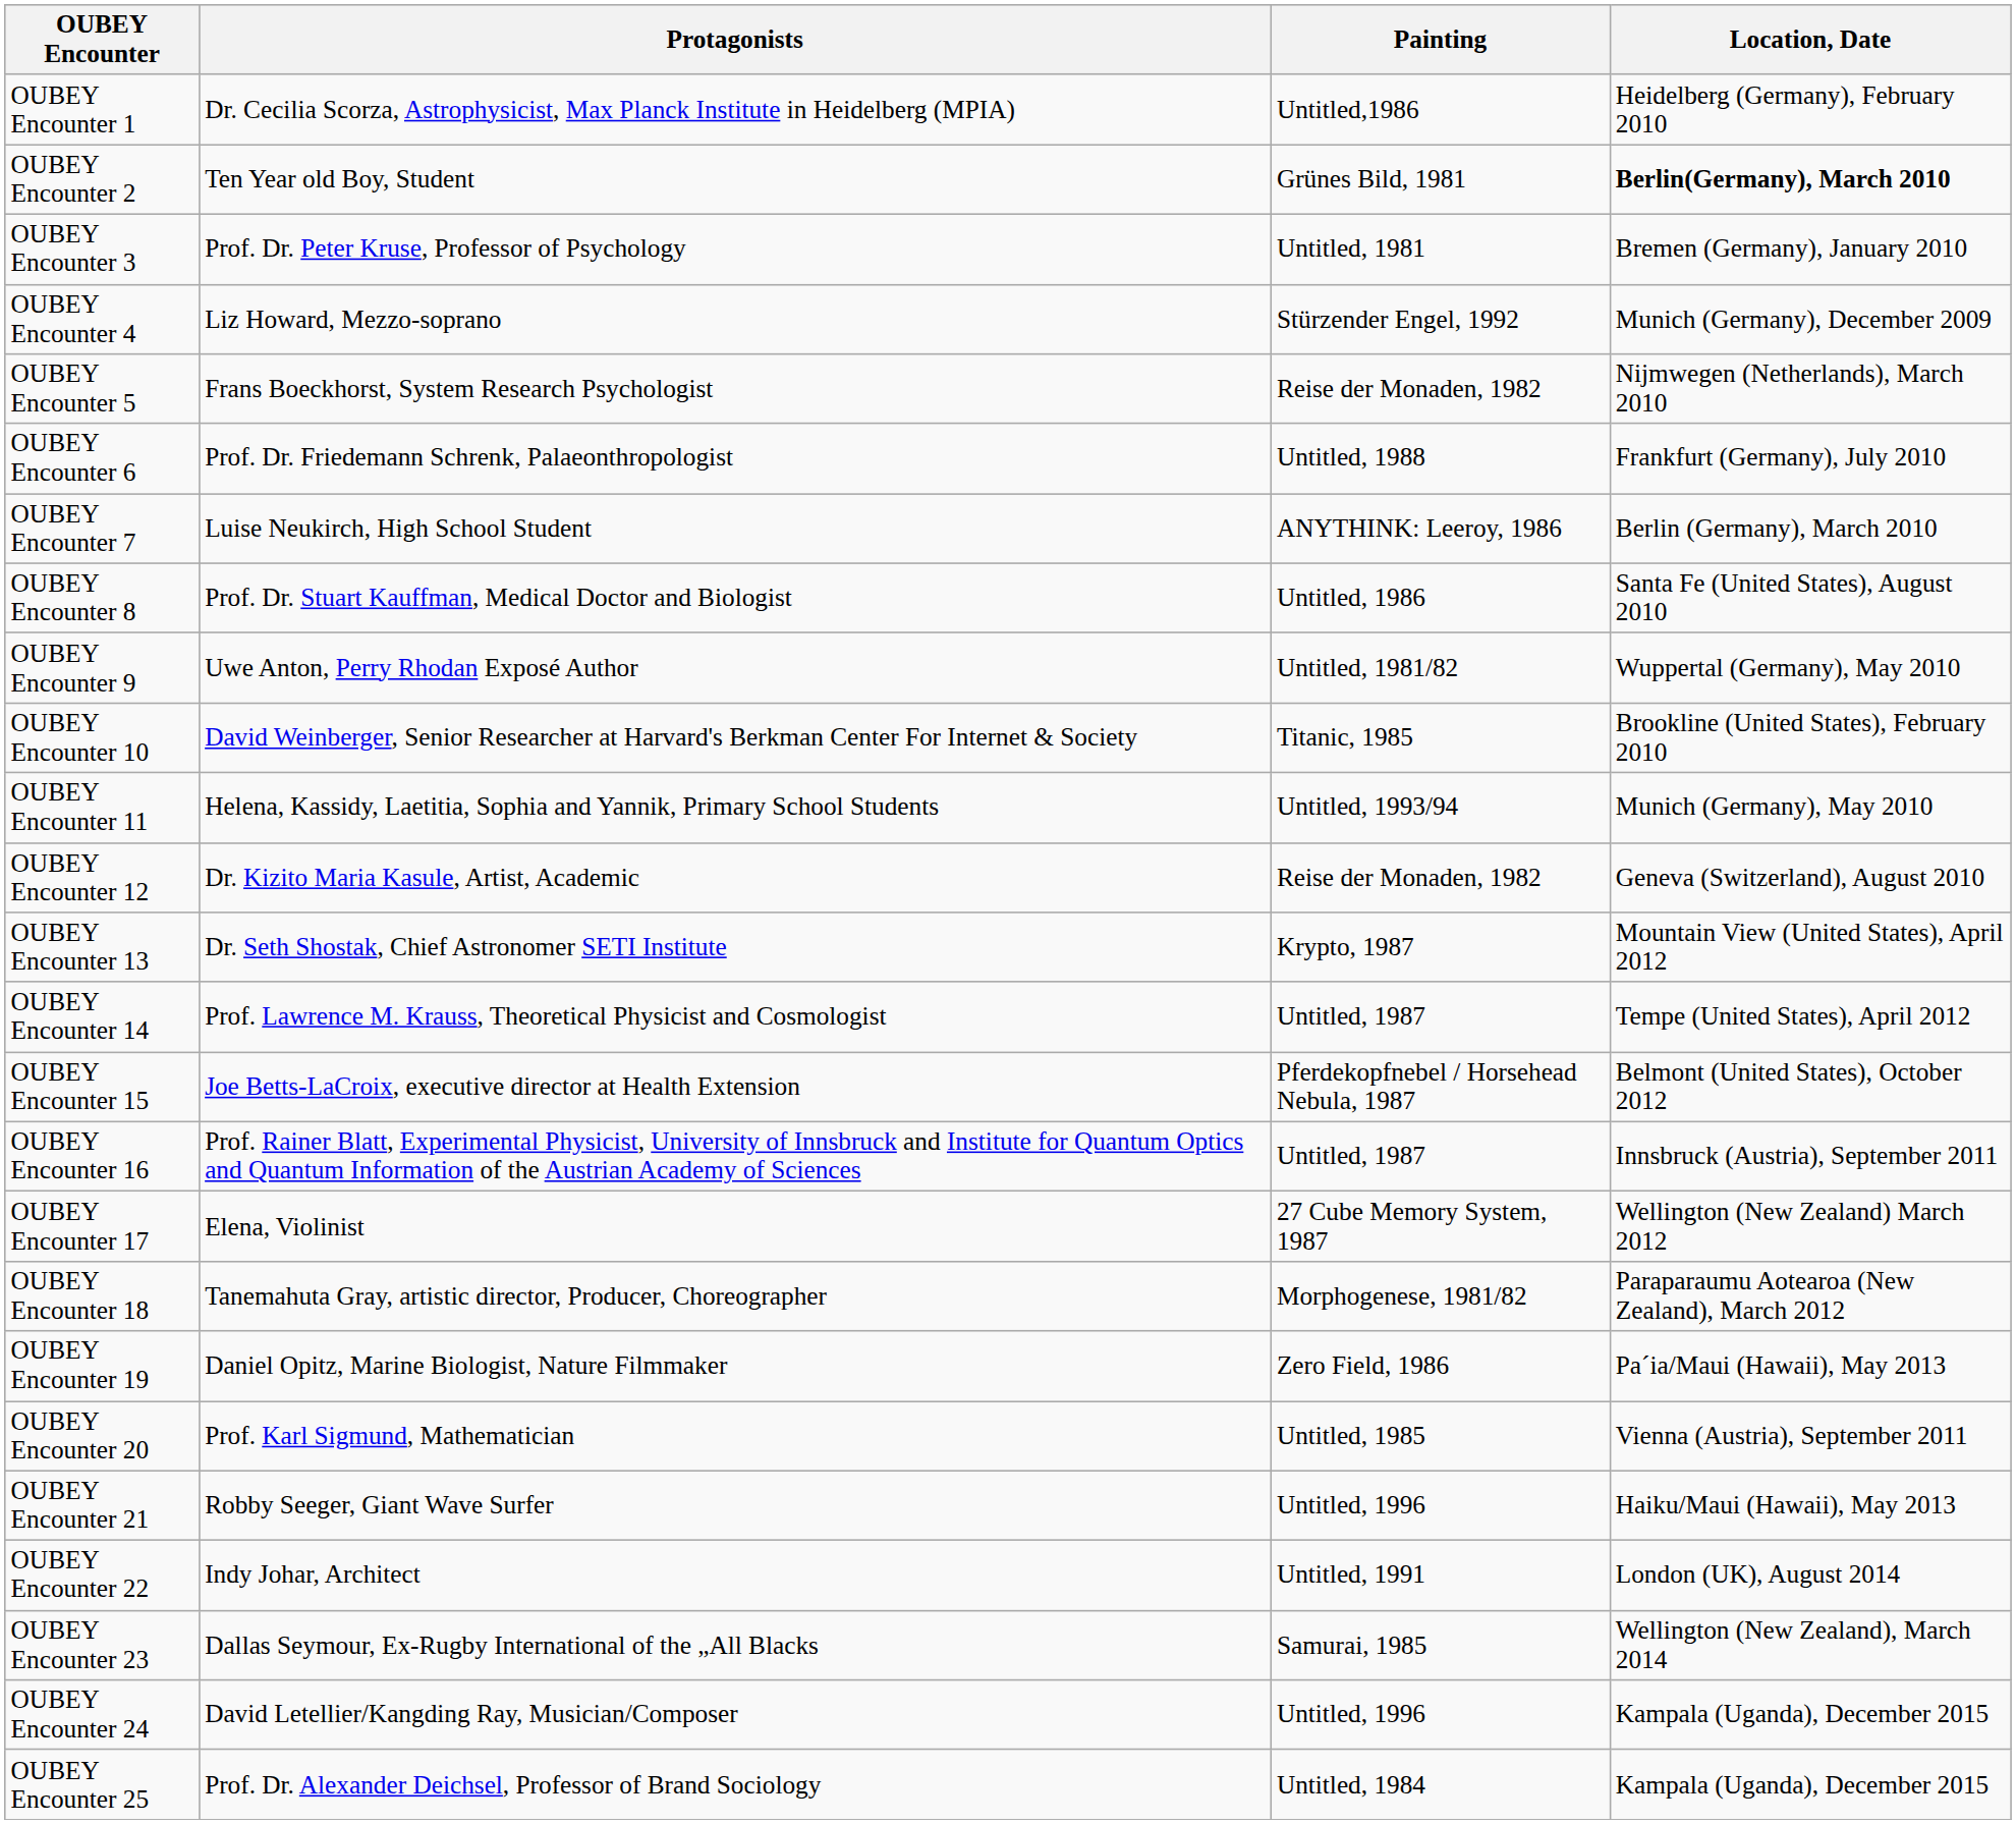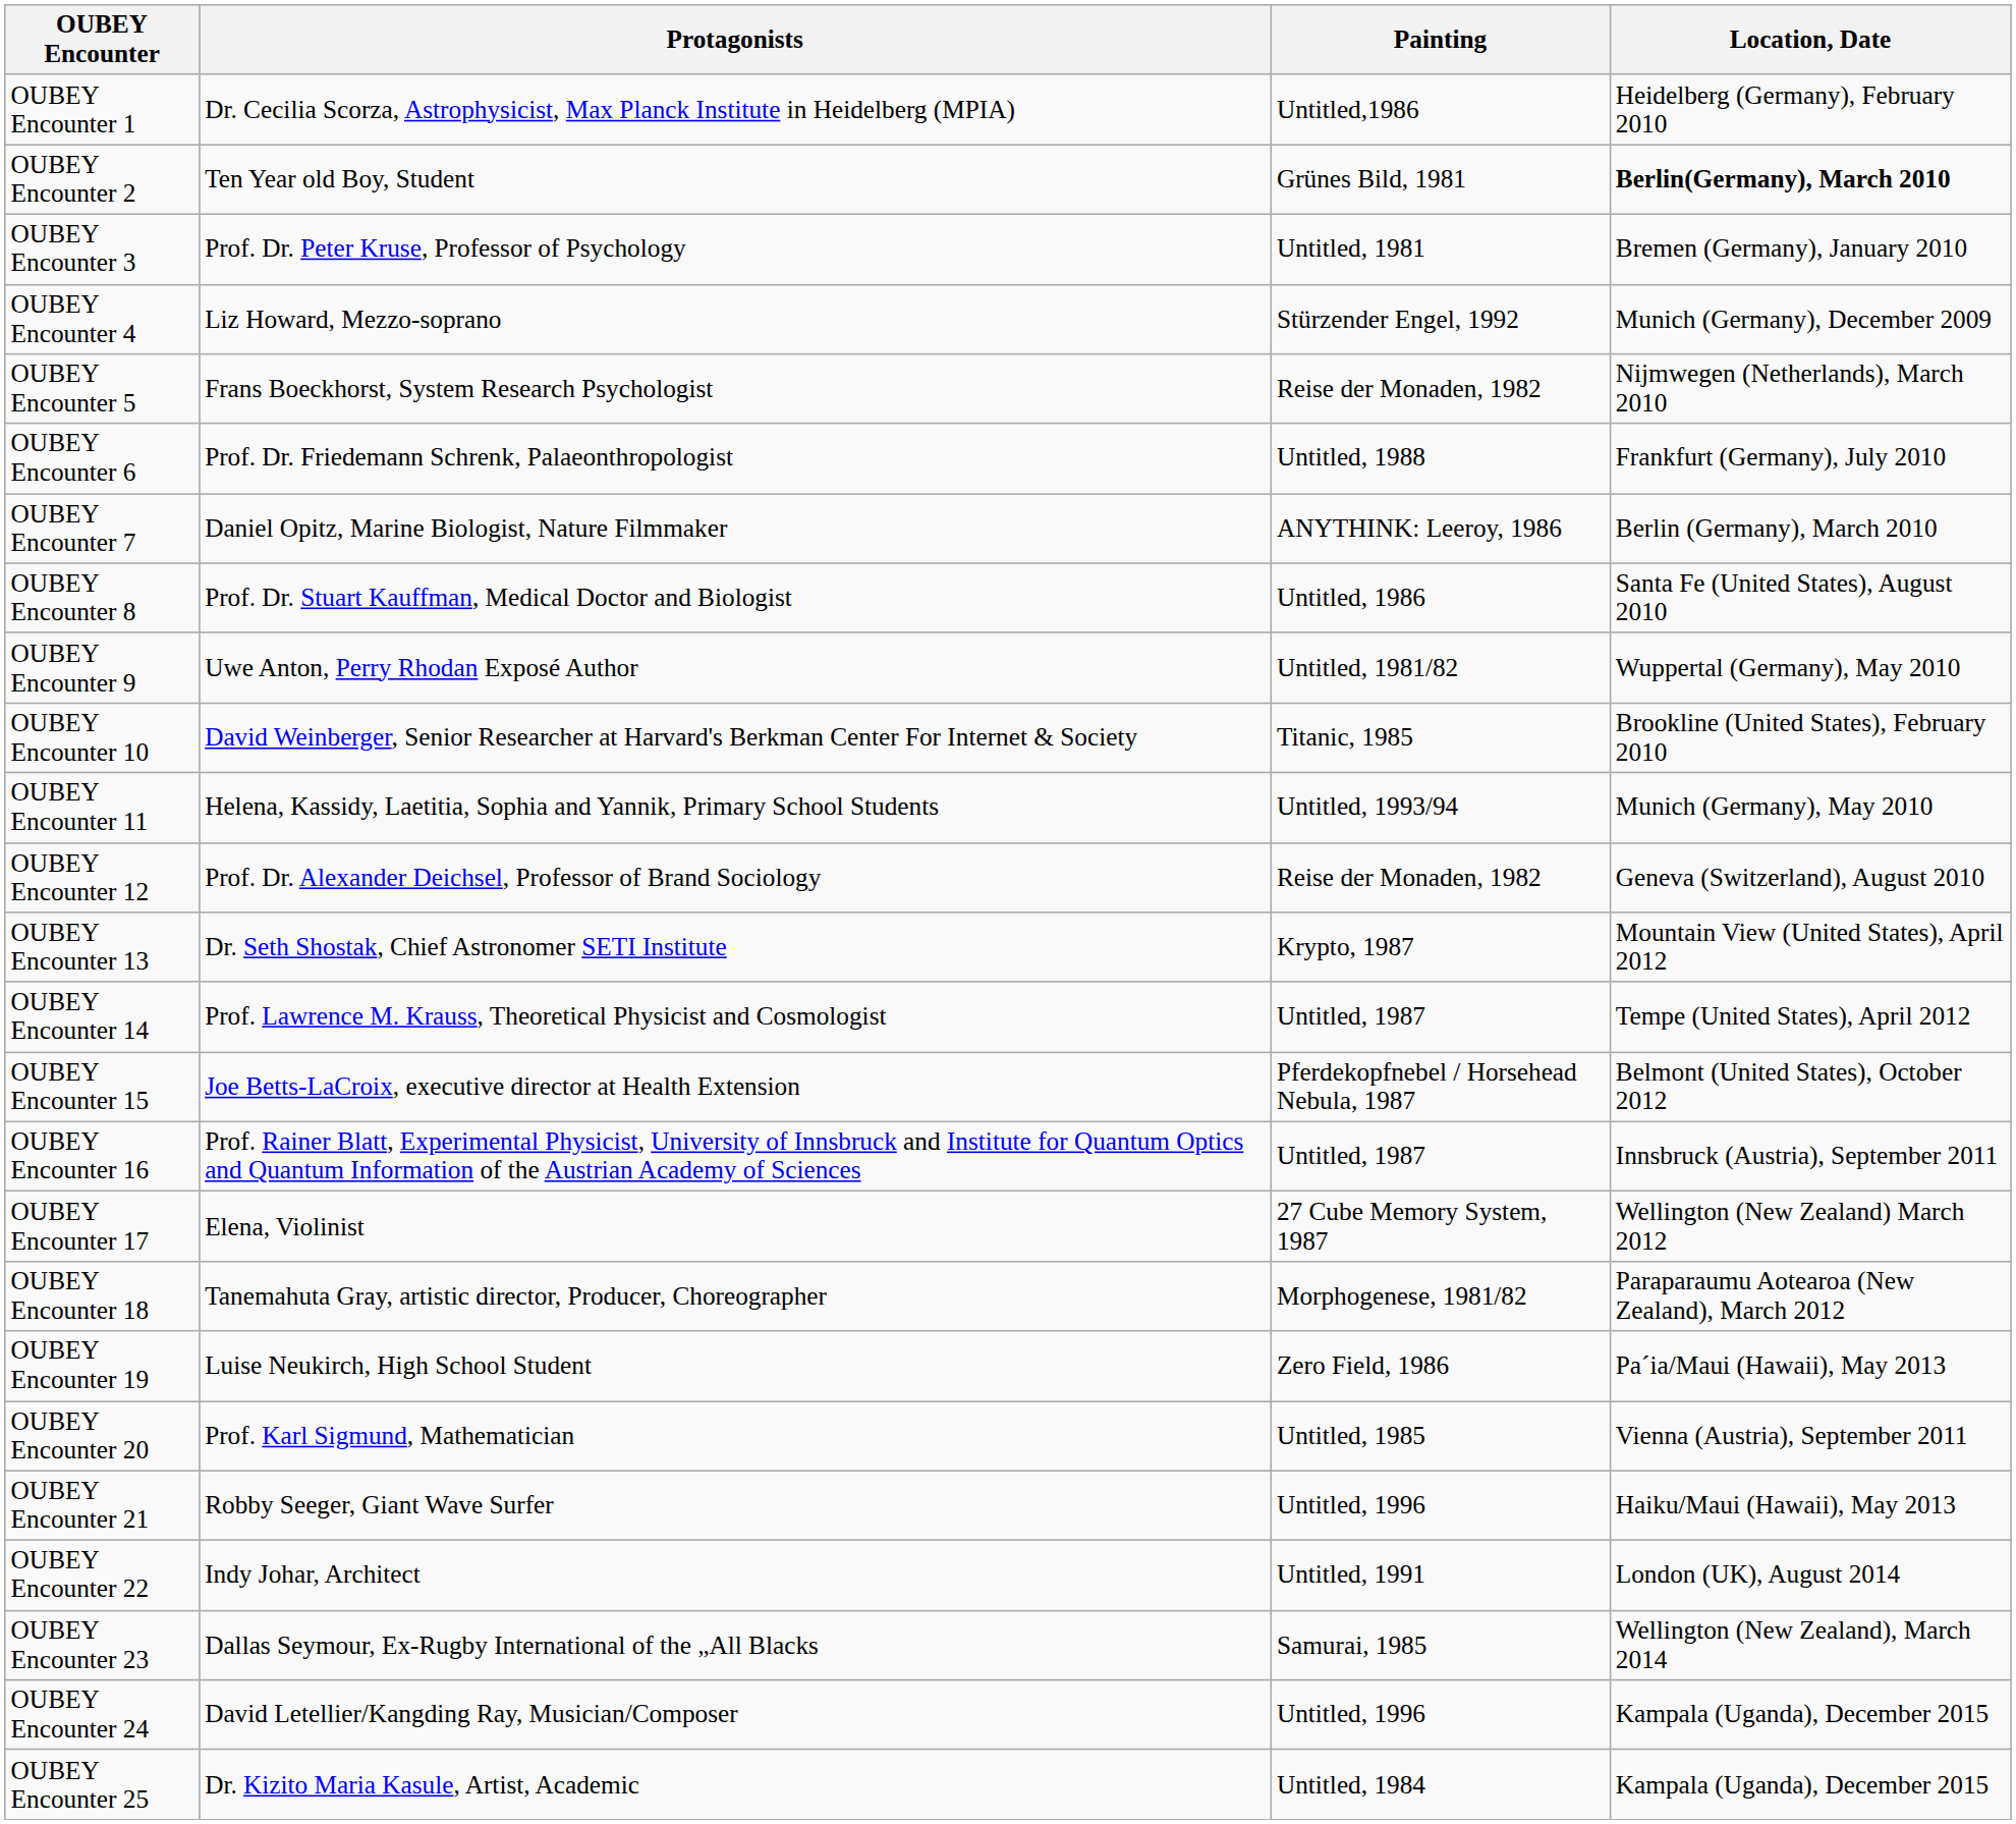 <table class="wikitable">
 <tr>
 <th>OUBEY Encounter</th>
 <th>Protagonists</th>
 <th>Painting</th>
 <th>Location, Date</th>
 </tr>
 <tr>
 <td>OUBEY Encounter 1</td>
 <td>Dr. Cecilia Scorza, <a href='#'>Astrophysicist</a>, <a href='#'>Max Planck Institute</a> in Heidelberg (MPIA)</td>
 <td>Untitled,1986</td>
 <td>Heidelberg (Germany), February 2010</td>
 </tr>
 <tr>
 <td>OUBEY Encounter 2</td>
 <td>Ten Year old Boy, Student</td>
 <td>Grünes Bild, 1981</td>
 <td><strong>Berlin(Germany), March 2010</strong></td>
 </tr>
 <tr>
 <td>OUBEY Encounter 3</td>
 <td>Prof. Dr. <a href='#'>Peter Kruse</a>, Professor of Psychology</td>
 <td>Untitled, 1981</td>
 <td>Bremen (Germany), January 2010</td>
 </tr>
 <tr>
 <td>OUBEY Encounter 4</td>
 <td>Liz Howard, Mezzo-soprano</td>
 <td>Stürzender Engel, 1992</td>
 <td>Munich (Germany), December 2009</td>
 </tr>
 <tr>
 <td>OUBEY Encounter 5</td>
 <td>Frans Boeckhorst, System Research Psychologist</td>
 <td>Reise der Monaden, 1982</td>
 <td>Nijmwegen (Netherlands), March 2010</td>
 </tr>
 <tr>
 <td>OUBEY Encounter 6</td>
 <td>Prof. Dr. Friedemann Schrenk, Palaeonthropologist</td>
 <td>Untitled, 1988</td>
 <td>Frankfurt (Germany), July 2010</td>
 </tr>
 <tr>
 <td>OUBEY Encounter 7</td>
-<td>Luise Neukirch, High School Student</td>
+<td>Daniel Opitz, Marine Biologist, Nature Filmmaker</td>
 <td>ANYTHINK: Leeroy, 1986</td>
 <td>Berlin (Germany), March 2010</td>
 </tr>
 <tr>
 <td>OUBEY Encounter 8</td>
 <td>Prof. Dr. <a href='#'>Stuart Kauffman</a>, Medical Doctor and Biologist</td>
 <td>Untitled, 1986</td>
 <td>Santa Fe (United States), August 2010</td>
 </tr>
 <tr>
 <td>OUBEY Encounter 9</td>
 <td>Uwe Anton, <a href='#'>Perry Rhodan</a> Exposé Author</td>
 <td>Untitled, 1981/82</td>
 <td>Wuppertal (Germany), May 2010</td>
 </tr>
 <tr>
 <td>OUBEY Encounter 10</td>
 <td><a href='#'>David Weinberger</a>, Senior Researcher at Harvard's Berkman Center For Internet & Society</td>
 <td>Titanic, 1985</td>
 <td>Brookline (United States), February 2010</td>
 </tr>
 <tr>
 <td>OUBEY Encounter 11</td>
 <td>Helena, Kassidy, Laetitia, Sophia and Yannik, Primary School Students</td>
 <td>Untitled, 1993/94</td>
 <td>Munich (Germany), May 2010</td>
 </tr>
 <tr>
 <td>OUBEY Encounter 12</td>
-<td>Dr. <a href='#'>Kizito Maria Kasule</a>, Artist, Academic</td>
+<td>Prof. Dr. <a href='#'>Alexander Deichsel</a>, Professor of Brand Sociology</td>
 <td>Reise der Monaden, 1982</td>
 <td>Geneva (Switzerland), August 2010</td>
 </tr>
 <tr>
 <td>OUBEY Encounter 13</td>
 <td>Dr. <a href='#'>Seth Shostak</a>, Chief Astronomer <a href='#'>SETI Institute</a></td>
 <td>Krypto, 1987</td>
 <td>Mountain View (United States), April 2012</td>
 </tr>
 <tr>
 <td>OUBEY Encounter 14</td>
 <td>Prof. <a href='#'>Lawrence M. Krauss</a>, Theoretical Physicist and Cosmologist</td>
 <td>Untitled, 1987</td>
 <td>Tempe (United States), April 2012</td>
 </tr>
 <tr>
 <td>OUBEY Encounter 15</td>
 <td><a href='#'>Joe Betts-LaCroix</a>, executive director at Health Extension</td>
 <td>Pferdekopfnebel / Horsehead Nebula, 1987</td>
 <td>Belmont (United States), October 2012</td>
 </tr>
 <tr>
 <td>OUBEY Encounter 16</td>
 <td>Prof. <a href='#'>Rainer Blatt</a>, <a href='#'>Experimental Physicist</a>, <a href='#'>University of Innsbruck</a> and <a href='#'>Institute for Quantum Optics and Quantum Information</a> of the <a href='#'>Austrian Academy of Sciences</a></td>
 <td>Untitled, 1987</td>
 <td>Innsbruck (Austria), September 2011</td>
 </tr>
 <tr>
 <td>OUBEY Encounter 17</td>
 <td>Elena, Violinist</td>
 <td>27 Cube Memory System, 1987</td>
 <td>Wellington (New Zealand) March 2012</td>
 </tr>
 <tr>
 <td>OUBEY Encounter 18</td>
 <td>Tanemahuta Gray, artistic director, Producer, Choreographer</td>
 <td>Morphogenese, 1981/82</td>
 <td>Paraparaumu Aotearoa (New Zealand), March 2012</td>
 </tr>
 <tr>
 <td>OUBEY Encounter 19</td>
-<td>Daniel Opitz, Marine Biologist, Nature Filmmaker</td>
+<td>Luise Neukirch, High School Student</td>
 <td>Zero Field, 1986</td>
 <td>Pa´ia/Maui (Hawaii), May 2013</td>
 </tr>
 <tr>
 <td>OUBEY Encounter 20</td>
 <td>Prof. <a href='#'>Karl Sigmund</a>, Mathematician</td>
 <td>Untitled, 1985</td>
 <td>Vienna (Austria), September 2011</td>
 </tr>
 <tr>
 <td>OUBEY Encounter 21</td>
 <td>Robby Seeger, Giant Wave Surfer</td>
 <td>Untitled, 1996</td>
 <td>Haiku/Maui (Hawaii), May 2013</td>
 </tr>
 <tr>
 <td>OUBEY Encounter 22</td>
 <td>Indy Johar, Architect</td>
 <td>Untitled, 1991</td>
 <td>London (UK), August 2014</td>
 </tr>
 <tr>
 <td>OUBEY Encounter 23</td>
 <td>Dallas Seymour, Ex-Rugby International of the „All Blacks</td>
 <td>Samurai, 1985</td>
 <td>Wellington (New Zealand), March 2014</td>
 </tr>
 <tr>
 <td>OUBEY Encounter 24</td>
 <td>David Letellier/Kangding Ray, Musician/Composer</td>
 <td>Untitled, 1996</td>
 <td>Kampala (Uganda), December 2015</td>
 </tr>
 <tr>
 <td>OUBEY Encounter 25</td>
-<td>Prof. Dr. <a href='#'>Alexander Deichsel</a>, Professor of Brand Sociology</td>
+<td>Dr. <a href='#'>Kizito Maria Kasule</a>, Artist, Academic</td>
 <td>Untitled, 1984</td>
 <td>Kampala (Uganda), December 2015</td>
 </tr>
 <tr>
 </tr>
 </table>
